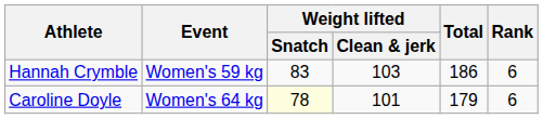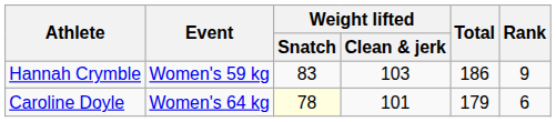 <table class=wikitable style="text-align:center; font-size:90%; text-align:center">
 <tr>
 <th rowspan="2">Athlete</th>
 <th rowspan="2">Event</th>
 <th colspan="2">Weight lifted</th>
 <th rowspan="2">Total</th>
 <th rowspan="2">Rank</th>
 </tr>
 <tr>
 <th>Snatch</th>
 <th>Clean & jerk</th>
 </tr>
 <tr>
 <td align=left><a href='#'>Hannah Crymble</a></td>
 <td align=left><a href='#'>Women's 59 kg</a></td>
 <td>83</td>
 <td>103</td>
 <td>186</td>
-<td>6</td>
+<td>9</td>
 </tr>
 <tr>
 <td align=left><a href='#'>Caroline Doyle</a></td>
 <td align=left><a href='#'>Women's 64 kg</a></td>
 <td style="background: lightyellow;">78</td>
 <td>101</td>
 <td>179</td>
 <td>6</td>
 </tr>
 </table>
